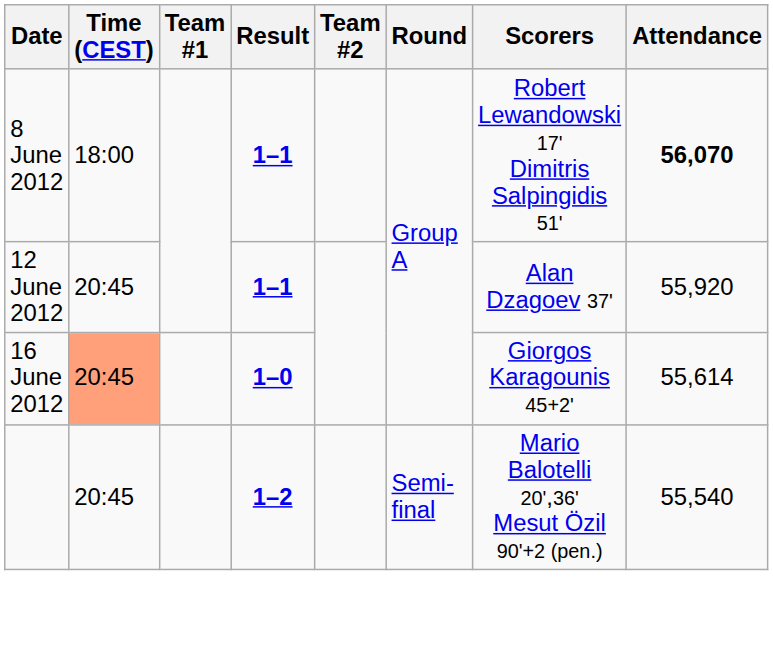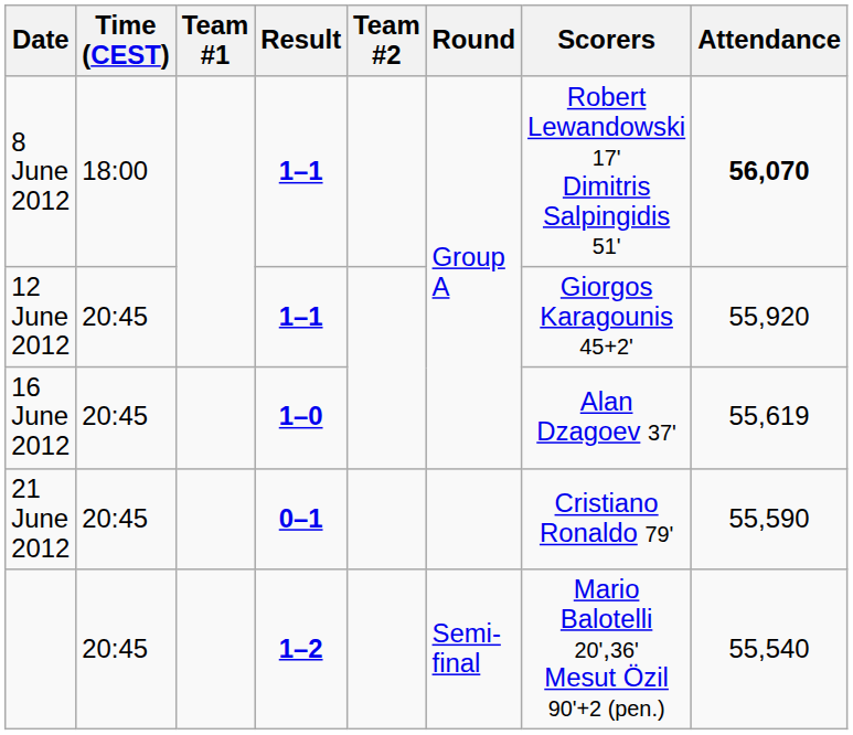 <table class="wikitable" width=60%>
 <tr>
 <th>Date</th>
 <th>Time (<a href='#'>CEST</a>)</th>
 <th>Team #1</th>
 <th>Result</th>
 <th>Team #2</th>
 <th>Round</th>
 <th>Scorers</th>
 <th>Attendance</th>
 </tr>
 <tr>
 <td>8 June 2012</td>
 <td>18:00</td>
 <td rowspan="2"></td>
 <td align=center><strong><a href='#'>1–1</a></strong></td>
 <td></td>
 <td rowspan="3"><a href='#'>Group A</a></td>
 <td align=center><a href='#'>Robert Lewandowski</a> <small>17'</small><br><a href='#'>Dimitris Salpingidis</a> <small>51'</small></td>
 <td align=center><strong>56,070</strong></td>
 </tr>
 <tr>
 <td>12 June 2012</td>
 <td>20:45</td>
 <td align="center"><strong><a href='#'>1–1</a></strong></td>
 <td rowspan="2"></td>
-<td align="center"><a href='#'>Alan Dzagoev</a> <small>37'</small><br></td>
+<td align="center"><a href='#'>Giorgos Karagounis</a> <small>45+2'</small></td>
 <td align=center>55,920</td>
 </tr>
 <tr>
 <td>16 June 2012</td>
-<td style="background: lightsalmon;">20:45</td>
+<td>20:45</td>
 <td></td>
 <td align=center><strong><a href='#'>1–0</a></strong></td>
-<td align="center"><a href='#'>Giorgos Karagounis</a> <small>45+2'</small></td>
-<td align=center>55,614</td>
+<td align="center"><a href='#'>Alan Dzagoev</a> <small>37'</small><br></td>
+<td align=center>55,619</td>
+</tr>
+<tr>
+<td>21 June 2012</td>
+<td>20:45</td>
+<td></td>
+<td align=center><strong><a href='#'>0–1</a></strong></td>
+<td></td>
+<td></td>
+<td align=center><a href='#'>Cristiano Ronaldo</a> <small>79'</small></td>
+<td align=center>55,590</td>
 </tr>
 <tr>
 <td></td>
 <td>20:45</td>
 <td></td>
 <td align=center><strong><a href='#'>1–2</a></strong></td>
 <td></td>
 <td><a href='#'>Semi-final</a></td>
 <td align=center><a href='#'>Mario Balotelli</a> <small>20'</small>,<small>36'</small><br> <a href='#'>Mesut Özil</a> <small>90'+2 (pen.)</small></td>
 <td align=center>55,540</td>
 </tr>
 </table>
